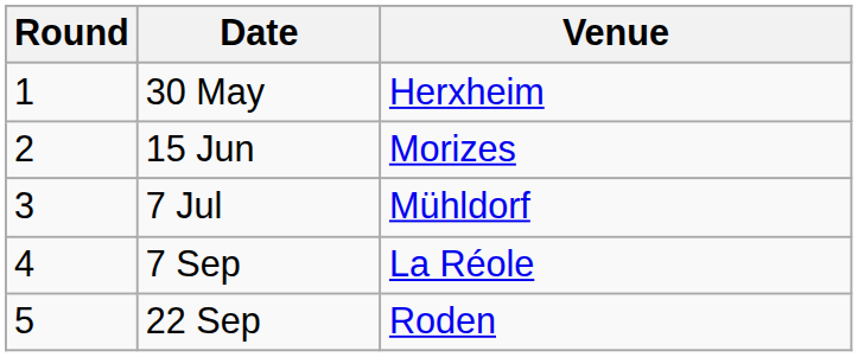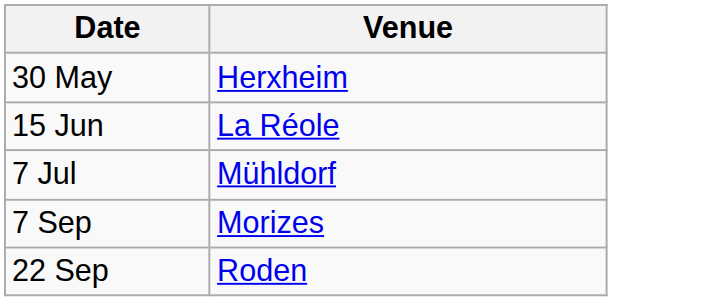 <table class="wikitable" style="font-size: 100%">
 <tr>
-<th width=30>Round</th>
 <th width=100>Date</th>
 <th width=200>Venue</th>
 </tr>
 <tr>
-<td>1</td>
 <td>30 May</td>
 <td> <a href='#'>Herxheim</a></td>
 </tr>
 <tr>
-<td>2</td>
 <td>15 Jun</td>
-<td> <a href='#'>Morizes</a></td>
+<td> <a href='#'>La Réole</a></td>
 </tr>
 <tr>
-<td>3</td>
 <td>7 Jul</td>
 <td> <a href='#'>Mühldorf</a></td>
 </tr>
 <tr>
-<td>4</td>
 <td>7 Sep</td>
-<td> <a href='#'>La Réole</a></td>
+<td> <a href='#'>Morizes</a></td>
 </tr>
 <tr>
-<td>5</td>
 <td>22 Sep</td>
 <td> <a href='#'>Roden</a></td>
 </tr>
 </table>
